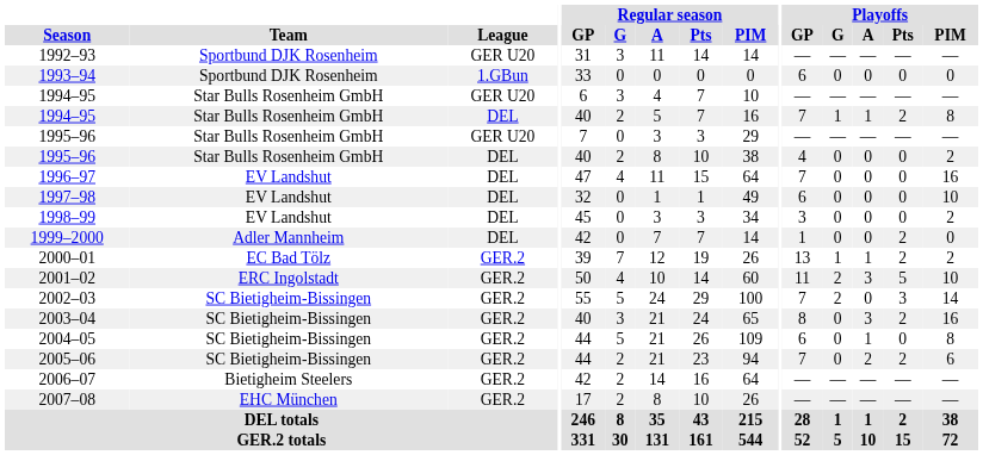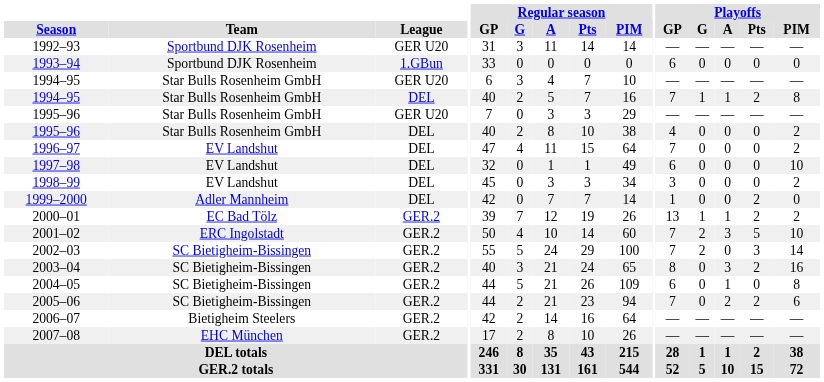 <table border="0" cellpadding="1" cellspacing="0" style="text-align:center; width:60em">
 <tr bgcolor="#e0e0e0">
 <th colspan="3" bgcolor="#ffffff"></th>
 <th rowspan="99" bgcolor="#ffffff"></th>
 <th colspan="5"><a href='#'>Regular season</a></th>
 <th rowspan="99" bgcolor="#ffffff"></th>
 <th colspan="5"><a href='#'>Playoffs</a></th>
 </tr>
 <tr bgcolor="#e0e0e0">
 <th><a href='#'>Season</a></th>
 <th>Team</th>
 <th>League</th>
 <th>GP</th>
 <th><a href='#'>G</a></th>
 <th><a href='#'>A</a></th>
 <th><a href='#'>Pts</a></th>
 <th><a href='#'>PIM</a></th>
 <th>GP</th>
 <th>G</th>
 <th>A</th>
 <th>Pts</th>
 <th>PIM</th>
 </tr>
 <tr>
 <td>1992–93</td>
 <td><a href='#'>Sportbund DJK Rosenheim</a></td>
 <td>GER U20</td>
 <td>31</td>
 <td>3</td>
 <td>11</td>
 <td>14</td>
 <td>14</td>
 <td>—</td>
 <td>—</td>
 <td>—</td>
 <td>—</td>
 <td>—</td>
 </tr>
 <tr bgcolor="#f0f0f0">
 <td><a href='#'>1993–94</a></td>
 <td>Sportbund DJK Rosenheim</td>
 <td><a href='#'>1.GBun</a></td>
 <td>33</td>
 <td>0</td>
 <td>0</td>
 <td>0</td>
 <td>0</td>
 <td>6</td>
 <td>0</td>
 <td>0</td>
 <td>0</td>
 <td>0</td>
 </tr>
 <tr>
 <td>1994–95</td>
 <td>Star Bulls Rosenheim GmbH</td>
 <td>GER U20</td>
 <td>6</td>
 <td>3</td>
 <td>4</td>
 <td>7</td>
 <td>10</td>
 <td>—</td>
 <td>—</td>
 <td>—</td>
 <td>—</td>
 <td>—</td>
 </tr>
 <tr bgcolor="#f0f0f0">
 <td><a href='#'>1994–95</a></td>
 <td>Star Bulls Rosenheim GmbH</td>
 <td><a href='#'>DEL</a></td>
 <td>40</td>
 <td>2</td>
 <td>5</td>
 <td>7</td>
 <td>16</td>
 <td>7</td>
 <td>1</td>
 <td>1</td>
 <td>2</td>
 <td>8</td>
 </tr>
 <tr>
 <td>1995–96</td>
 <td>Star Bulls Rosenheim GmbH</td>
 <td>GER U20</td>
 <td>7</td>
 <td>0</td>
 <td>3</td>
 <td>3</td>
 <td>29</td>
 <td>—</td>
 <td>—</td>
 <td>—</td>
 <td>—</td>
 <td>—</td>
 </tr>
 <tr bgcolor="#f0f0f0">
 <td><a href='#'>1995–96</a></td>
 <td>Star Bulls Rosenheim GmbH</td>
 <td>DEL</td>
 <td>40</td>
 <td>2</td>
 <td>8</td>
 <td>10</td>
 <td>38</td>
 <td>4</td>
 <td>0</td>
 <td>0</td>
 <td>0</td>
 <td>2</td>
 </tr>
 <tr>
 <td><a href='#'>1996–97</a></td>
 <td><a href='#'>EV Landshut</a></td>
 <td>DEL</td>
 <td>47</td>
 <td>4</td>
 <td>11</td>
 <td>15</td>
 <td>64</td>
 <td>7</td>
 <td>0</td>
 <td>0</td>
 <td>0</td>
-<td>16</td>
+<td>2</td>
 </tr>
 <tr bgcolor="#f0f0f0">
 <td><a href='#'>1997–98</a></td>
 <td>EV Landshut</td>
 <td>DEL</td>
 <td>32</td>
 <td>0</td>
 <td>1</td>
 <td>1</td>
 <td>49</td>
 <td>6</td>
 <td>0</td>
 <td>0</td>
 <td>0</td>
 <td>10</td>
 </tr>
 <tr>
 <td><a href='#'>1998–99</a></td>
 <td>EV Landshut</td>
 <td>DEL</td>
 <td>45</td>
 <td>0</td>
 <td>3</td>
 <td>3</td>
 <td>34</td>
 <td>3</td>
 <td>0</td>
 <td>0</td>
 <td>0</td>
 <td>2</td>
 </tr>
 <tr bgcolor="#f0f0f0">
 <td><a href='#'>1999–2000</a></td>
 <td><a href='#'>Adler Mannheim</a></td>
 <td>DEL</td>
 <td>42</td>
 <td>0</td>
 <td>7</td>
 <td>7</td>
 <td>14</td>
 <td>1</td>
 <td>0</td>
 <td>0</td>
 <td>2</td>
 <td>0</td>
 </tr>
 <tr>
 <td>2000–01</td>
 <td><a href='#'>EC Bad Tölz</a></td>
 <td><a href='#'>GER.2</a></td>
 <td>39</td>
 <td>7</td>
 <td>12</td>
 <td>19</td>
 <td>26</td>
 <td>13</td>
 <td>1</td>
 <td>1</td>
 <td>2</td>
 <td>2</td>
 </tr>
 <tr bgcolor="#f0f0f0">
 <td>2001–02</td>
 <td><a href='#'>ERC Ingolstadt</a></td>
 <td>GER.2</td>
 <td>50</td>
 <td>4</td>
 <td>10</td>
 <td>14</td>
 <td>60</td>
-<td>11</td>
+<td>7</td>
 <td>2</td>
 <td>3</td>
 <td>5</td>
 <td>10</td>
 </tr>
 <tr>
 <td>2002–03</td>
 <td><a href='#'>SC Bietigheim-Bissingen</a></td>
 <td>GER.2</td>
 <td>55</td>
 <td>5</td>
 <td>24</td>
 <td>29</td>
 <td>100</td>
 <td>7</td>
 <td>2</td>
 <td>0</td>
 <td>3</td>
 <td>14</td>
 </tr>
 <tr bgcolor="#f0f0f0">
 <td>2003–04</td>
 <td>SC Bietigheim-Bissingen</td>
 <td>GER.2</td>
 <td>40</td>
 <td>3</td>
 <td>21</td>
 <td>24</td>
 <td>65</td>
 <td>8</td>
 <td>0</td>
 <td>3</td>
 <td>2</td>
 <td>16</td>
 </tr>
 <tr>
 <td>2004–05</td>
 <td>SC Bietigheim-Bissingen</td>
 <td>GER.2</td>
 <td>44</td>
 <td>5</td>
 <td>21</td>
 <td>26</td>
 <td>109</td>
 <td>6</td>
 <td>0</td>
 <td>1</td>
 <td>0</td>
 <td>8</td>
 </tr>
 <tr bgcolor="#f0f0f0">
 <td>2005–06</td>
 <td>SC Bietigheim-Bissingen</td>
 <td>GER.2</td>
 <td>44</td>
 <td>2</td>
 <td>21</td>
 <td>23</td>
 <td>94</td>
 <td>7</td>
 <td>0</td>
 <td>2</td>
 <td>2</td>
 <td>6</td>
 </tr>
 <tr>
 <td>2006–07</td>
 <td>Bietigheim Steelers</td>
 <td>GER.2</td>
 <td>42</td>
 <td>2</td>
 <td>14</td>
 <td>16</td>
 <td>64</td>
 <td>—</td>
 <td>—</td>
 <td>—</td>
 <td>—</td>
 <td>—</td>
 </tr>
 <tr bgcolor="#f0f0f0">
 <td>2007–08</td>
 <td><a href='#'>EHC München</a></td>
 <td>GER.2</td>
 <td>17</td>
 <td>2</td>
 <td>8</td>
 <td>10</td>
 <td>26</td>
 <td>—</td>
 <td>—</td>
 <td>—</td>
 <td>—</td>
 <td>—</td>
 </tr>
 <tr bgcolor="#e0e0e0">
 <th colspan="3">DEL totals</th>
 <th>246</th>
 <th>8</th>
 <th>35</th>
 <th>43</th>
 <th>215</th>
 <th>28</th>
 <th>1</th>
 <th>1</th>
 <th>2</th>
 <th>38</th>
 </tr>
 <tr bgcolor="#e0e0e0">
 <th colspan="3">GER.2 totals</th>
 <th>331</th>
 <th>30</th>
 <th>131</th>
 <th>161</th>
 <th>544</th>
 <th>52</th>
 <th>5</th>
 <th>10</th>
 <th>15</th>
 <th>72</th>
 </tr>
 </table>
